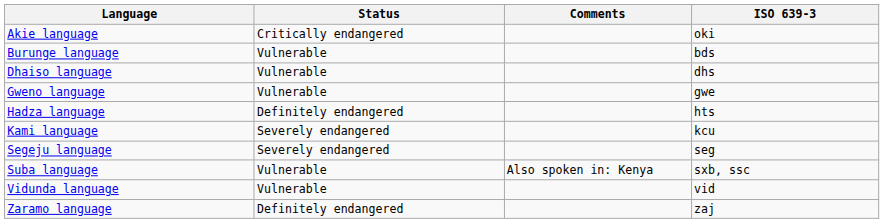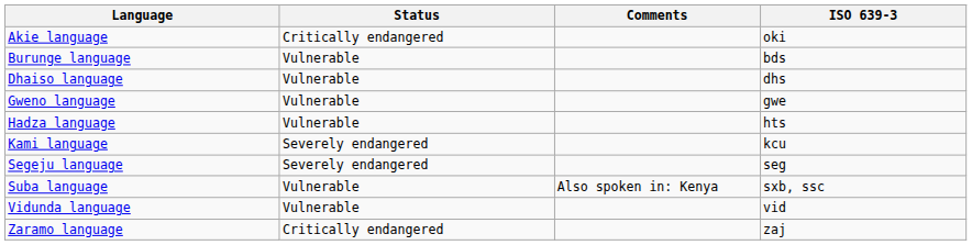 <table class="wikitable" style="margin:auto; font-size:90%;">
 <tr>
 </tr>
 <tr>
 <th style="width:20%;">Language</th>
 <th style="width:20%;">Status</th>
 <th style="width:15%;">Comments</th>
 <th style="width:15%;">ISO 639-3</th>
 </tr>
 <tr>
 <td><a href='#'>Akie language</a></td>
 <td>Critically endangered</td>
 <td> </td>
 <td>oki</td>
 </tr>
 <tr>
 <td><a href='#'>Burunge language</a></td>
 <td>Vulnerable</td>
 <td> </td>
 <td>bds</td>
 </tr>
 <tr>
 <td><a href='#'>Dhaiso language</a></td>
 <td>Vulnerable</td>
 <td> </td>
 <td>dhs</td>
 </tr>
 <tr>
 <td><a href='#'>Gweno language</a></td>
 <td>Vulnerable</td>
 <td> </td>
 <td>gwe</td>
 </tr>
 <tr>
 <td><a href='#'>Hadza language</a></td>
-<td>Definitely endangered</td>
+<td>Vulnerable</td>
 <td> </td>
 <td>hts</td>
 </tr>
 <tr>
 <td><a href='#'>Kami language</a></td>
 <td>Severely endangered</td>
 <td> </td>
 <td>kcu</td>
 </tr>
 <tr>
 <td><a href='#'>Segeju language</a></td>
 <td>Severely endangered</td>
 <td> </td>
 <td>seg</td>
 </tr>
 <tr>
 <td><a href='#'>Suba language</a></td>
 <td>Vulnerable</td>
 <td>Also spoken in: Kenya</td>
 <td>sxb, ssc</td>
 </tr>
 <tr>
 <td><a href='#'>Vidunda language</a></td>
 <td>Vulnerable</td>
 <td> </td>
 <td>vid</td>
 </tr>
 <tr>
 <td><a href='#'>Zaramo language</a></td>
-<td>Definitely endangered</td>
+<td>Critically endangered</td>
 <td> </td>
 <td>zaj</td>
 </tr>
 </table>
